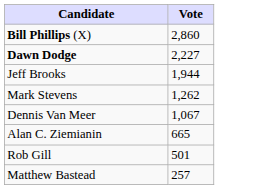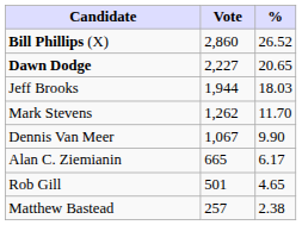 <table class="wikitable">
 <tr>
 <th style="background:#ddf; width:200px;">Candidate</th>
 <th style="background:#ddf; width:50px;">Vote</th>
+<th style="background:#ddf; width:30px;">%</th>
 </tr>
 <tr>
 <td><strong>Bill Phillips</strong> (X)</td>
 <td>2,860</td>
+<td>26.52</td>
 </tr>
 <tr>
 <td><strong>Dawn Dodge</strong></td>
 <td>2,227</td>
+<td>20.65</td>
 </tr>
 <tr>
 <td>Jeff Brooks</td>
 <td>1,944</td>
+<td>18.03</td>
 </tr>
 <tr>
 <td>Mark Stevens</td>
 <td>1,262</td>
+<td>11.70</td>
 </tr>
 <tr>
 <td>Dennis Van Meer</td>
 <td>1,067</td>
+<td>9.90</td>
 </tr>
 <tr>
 <td>Alan C. Ziemianin</td>
 <td>665</td>
+<td>6.17</td>
 </tr>
 <tr>
 <td>Rob Gill</td>
 <td>501</td>
+<td>4.65</td>
 </tr>
 <tr>
 <td>Matthew Bastead</td>
 <td>257</td>
+<td>2.38</td>
 </tr>
 </table>
